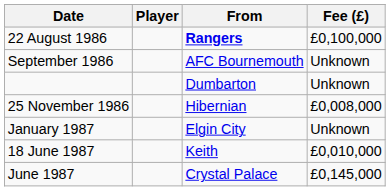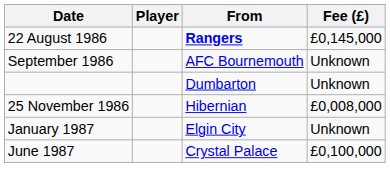 <table class="wikitable sortable" style="font-size:95%">
 <tr>
 <th>Date</th>
 <th>Player</th>
 <th>From</th>
 <th>Fee (£)</th>
 </tr>
 <tr>
 <td>22 August 1986</td>
 <td> </td>
 <td><strong><a href='#'>Rangers</a></strong></td>
-<td>£0,100,000</td>
+<td>£0,145,000</td>
 </tr>
 <tr>
 <td> September 1986</td>
 <td> </td>
 <td><a href='#'>AFC Bournemouth</a></td>
 <td>Unknown</td>
 </tr>
 <tr>
 <td></td>
 <td> </td>
 <td><a href='#'>Dumbarton</a></td>
 <td>Unknown</td>
 </tr>
 <tr>
 <td>25 November 1986</td>
 <td> </td>
 <td><a href='#'>Hibernian</a></td>
 <td>£0,008,000</td>
 </tr>
 <tr>
 <td> January 1987</td>
 <td> </td>
 <td><a href='#'>Elgin City</a></td>
 <td>Unknown</td>
 </tr>
 <tr>
-<td>18 June 1987</td>
-<td> </td>
-<td><a href='#'>Keith</a></td>
-<td>£0,010,000</td>
-</tr>
-<tr>
 <td> June 1987</td>
 <td> </td>
 <td><a href='#'>Crystal Palace</a></td>
-<td>£0,145,000</td>
+<td>£0,100,000</td>
 </tr>
 </table>
